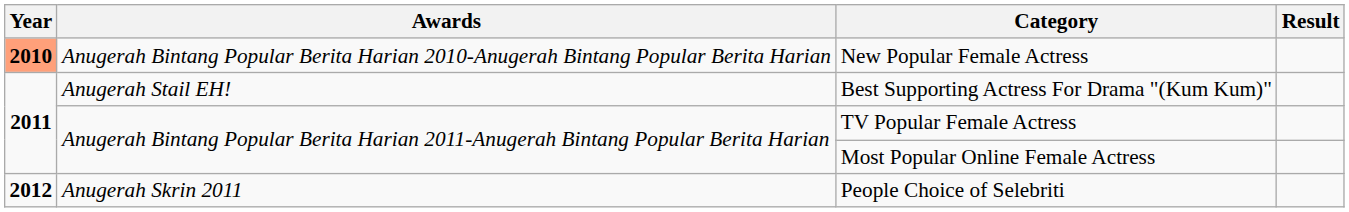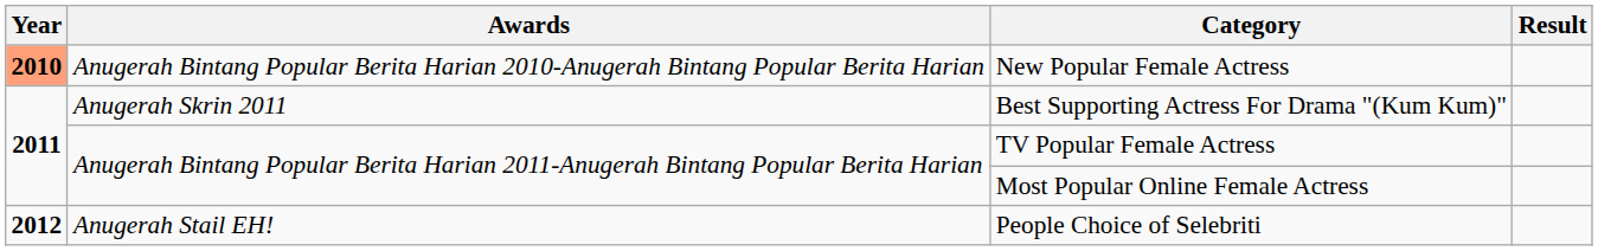 <table class="wikitable">
 <tr>
 <th><strong>Year</strong></th>
 <th><strong>Awards</strong></th>
 <th><strong>Category</strong></th>
 <th><strong>Result</strong></th>
 </tr>
 <tr>
 <td style="background: lightsalmon; text-align:center;"><strong>2010</strong></td>
 <td><em>Anugerah Bintang Popular Berita Harian 2010-Anugerah Bintang Popular Berita Harian</em></td>
 <td>New Popular Female Actress</td>
 <td></td>
 </tr>
 <tr>
 <td rowspan="3" style="text-align:center;"><strong>2011</strong></td>
-<td><em>Anugerah Stail EH!</em></td>
+<td><em>Anugerah Skrin 2011</em></td>
 <td>Best Supporting Actress For Drama "(Kum Kum)"</td>
 <td></td>
 </tr>
 <tr>
 <td rowspan=2><em>Anugerah Bintang Popular Berita Harian 2011-Anugerah Bintang Popular Berita Harian</em></td>
 <td>TV Popular Female Actress</td>
 <td></td>
 </tr>
 <tr>
 <td>Most Popular Online Female Actress</td>
 <td></td>
 </tr>
 <tr>
 <td style="text-align:center;"><strong>2012</strong></td>
-<td><em>Anugerah Skrin 2011</em></td>
+<td><em>Anugerah Stail EH!</em></td>
 <td>People Choice of Selebriti</td>
 <td></td>
 </tr>
 </table>
